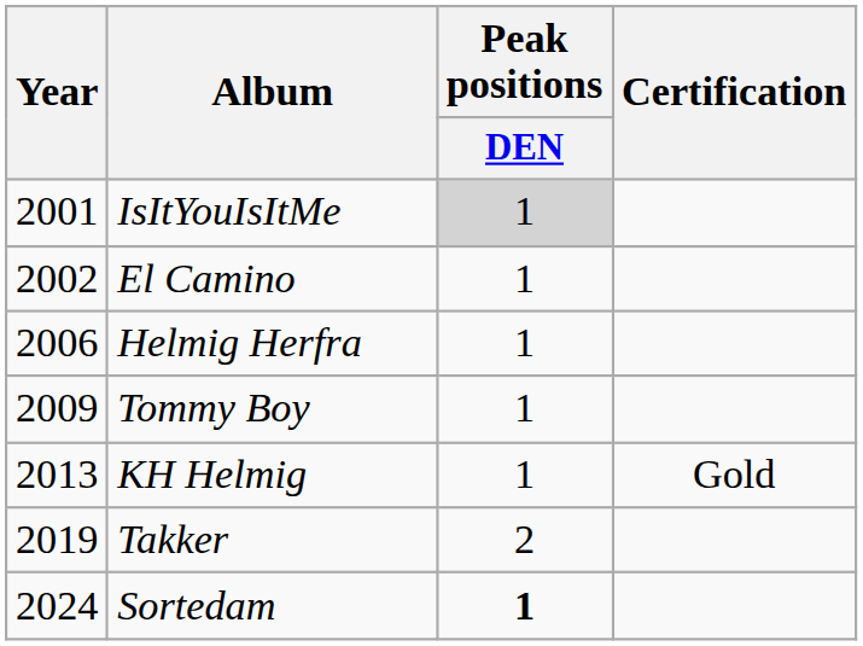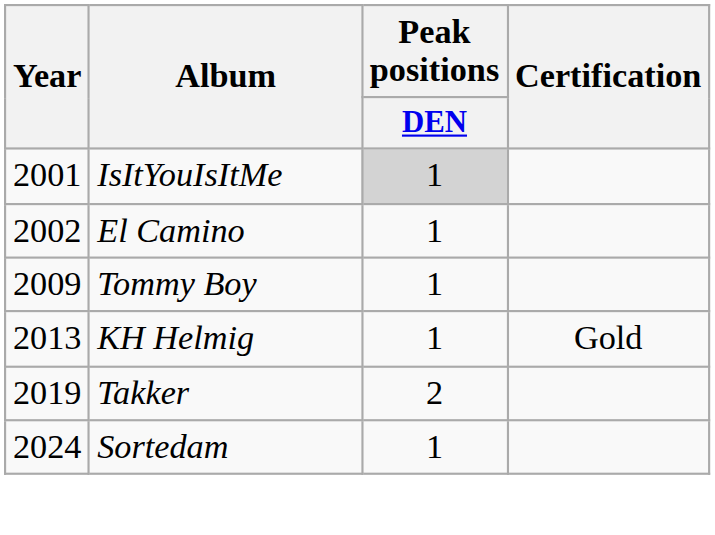 <table class="wikitable">
 <tr>
 <th align="center" rowspan="2" width="10">Year</th>
 <th align="center" rowspan="2" width="120">Album</th>
 <th align="center" colspan="1" width="20">Peak positions</th>
 <th align="center" rowspan="2" width="70">Certification</th>
 </tr>
 <tr>
 <th scope="col" style="width:3em;font-size:90%;"><a href='#'>DEN</a><br></th>
 </tr>
 <tr>
 <td style="text-align:center;">2001</td>
 <td><em>IsItYouIsItMe</em></td>
 <td style="background: lightgrey; text-align:center;">1</td>
 <td style="text-align:center;"></td>
 </tr>
 <tr>
 <td style="text-align:center;">2002</td>
 <td><em>El Camino</em></td>
-<td style="text-align:center;">1</td>
-<td style="text-align:center;"></td>
-</tr>
-<tr>
-<td style="text-align:center;">2006</td>
-<td><em>Helmig Herfra</em></td>
 <td style="text-align:center;">1</td>
 <td style="text-align:center;"></td>
 </tr>
 <tr>
 <td style="text-align:center;">2009</td>
 <td><em>Tommy Boy</em></td>
 <td style="text-align:center;">1</td>
 <td style="text-align:center;"></td>
 </tr>
 <tr>
 <td style="text-align:center;">2013</td>
 <td><em>KH Helmig</em></td>
 <td style="text-align:center;">1</td>
 <td style="text-align:center;">Gold</td>
 </tr>
 <tr>
 <td style="text-align:center;">2019</td>
 <td><em>Takker</em></td>
 <td style="text-align:center;">2<br></td>
 <td style="text-align:center;"></td>
 </tr>
 <tr>
 <td style="text-align:center;">2024</td>
 <td><em>Sortedam</em></td>
-<td style="text-align:center;"><strong>1<br></strong></td>
+<td style="text-align:center;">1<br></td>
 <td style="text-align:center;"></td>
 </tr>
 </table>
